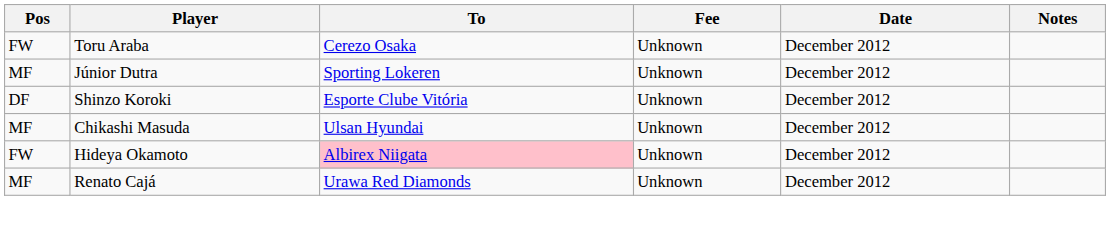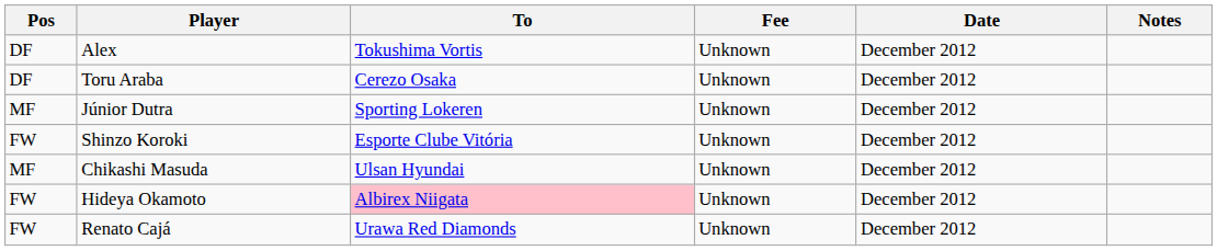 <table class="wikitable" style="width:80%; text-align:center; font-size:95%; text-align:left;">
 <tr>
 <th><strong>Pos</strong></th>
 <th><strong>Player</strong></th>
 <th><strong>To</strong></th>
 <th><strong>Fee</strong></th>
 <th><strong>Date</strong></th>
 <th><strong>Notes</strong></th>
 </tr>
 <tr>
-<td>FW</td>
+<td>DF</td>
+<td> Alex</td>
+<td> <a href='#'>Tokushima Vortis</a></td>
+<td>Unknown</td>
+<td>December 2012</td>
+<td></td>
+</tr>
+<tr>
+<td>DF</td>
 <td> Toru Araba</td>
 <td> <a href='#'>Cerezo Osaka</a></td>
 <td>Unknown</td>
 <td>December 2012</td>
 <td></td>
 </tr>
 <tr>
 <td>MF</td>
 <td> Júnior Dutra</td>
 <td> <a href='#'>Sporting Lokeren</a></td>
 <td>Unknown</td>
 <td>December 2012</td>
 <td></td>
 </tr>
 <tr>
-<td>DF</td>
+<td>FW</td>
 <td> Shinzo Koroki</td>
 <td> <a href='#'>Esporte Clube Vitória</a></td>
 <td>Unknown</td>
 <td>December 2012</td>
 <td></td>
 </tr>
 <tr>
 <td>MF</td>
 <td> Chikashi Masuda</td>
 <td> <a href='#'>Ulsan Hyundai</a></td>
 <td>Unknown</td>
 <td>December 2012</td>
 <td></td>
 </tr>
 <tr>
 <td>FW</td>
 <td> Hideya Okamoto</td>
 <td style="background: pink;"> <a href='#'>Albirex Niigata</a></td>
 <td>Unknown</td>
 <td>December 2012</td>
 <td></td>
 </tr>
 <tr>
-<td>MF</td>
+<td>FW</td>
 <td> Renato Cajá</td>
 <td> <a href='#'>Urawa Red Diamonds</a></td>
 <td>Unknown</td>
 <td>December 2012</td>
 <td></td>
 </tr>
 </table>
